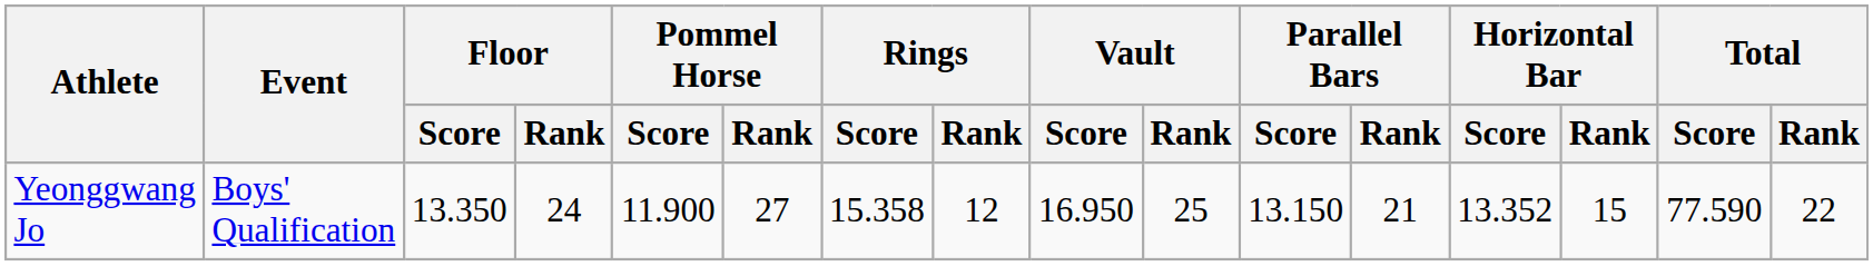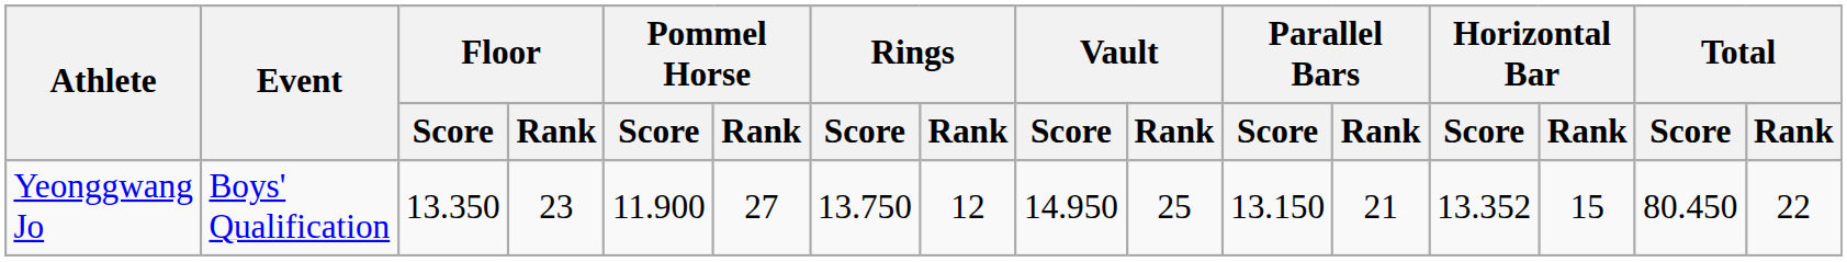 <table class="wikitable" border="1" style="font-size:90%">
 <tr>
 <th rowspan=2>Athlete</th>
 <th rowspan=2>Event</th>
 <th colspan=2>Floor</th>
 <th colspan=2>Pommel Horse</th>
 <th colspan=2>Rings</th>
 <th colspan=2>Vault</th>
 <th colspan=2>Parallel Bars</th>
 <th colspan=2>Horizontal Bar</th>
 <th colspan=2>Total</th>
 </tr>
 <tr>
 <th>Score</th>
 <th>Rank</th>
 <th>Score</th>
 <th>Rank</th>
 <th>Score</th>
 <th>Rank</th>
 <th>Score</th>
 <th>Rank</th>
 <th>Score</th>
 <th>Rank</th>
 <th>Score</th>
 <th>Rank</th>
 <th>Score</th>
 <th>Rank</th>
 </tr>
 <tr>
 <td><a href='#'>Yeonggwang Jo</a></td>
 <td><a href='#'>Boys' Qualification</a></td>
 <td align=center>13.350</td>
-<td align=center>24</td>
+<td align=center>23</td>
 <td align=center>11.900</td>
 <td align=center>27</td>
-<td align=center>15.358</td>
+<td align=center>13.750</td>
 <td align=center>12</td>
-<td align=center>16.950</td>
+<td align=center>14.950</td>
 <td align=center>25</td>
 <td align=center>13.150</td>
 <td align=center>21</td>
 <td align=center>13.352</td>
 <td align=center>15</td>
-<td align=center>77.590</td>
+<td align=center>80.450</td>
 <td align=center>22</td>
 </tr>
 </table>
